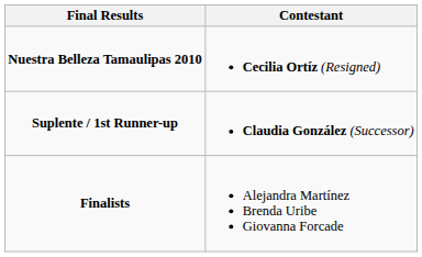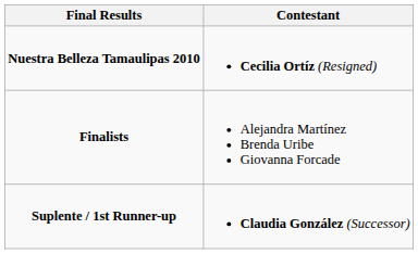 <table class="wikitable">
 <tr>
 <th>Final Results</th>
 <th>Contestant</th>
 </tr>
 <tr>
 <td align="center"><strong>Nuestra Belleza Tamaulipas 2010</strong></td>
 <td><br><ul><li><strong>Cecilia Ortíz</strong> <em>(Resigned)</em></li></ul></td>
 </tr>
 <tr>
+<td align="center"><strong>Finalists</strong></td>
+<td><br><ul><li>Alejandra Martínez</li><li>Brenda Uribe</li><li>Giovanna Forcade</li></ul></td>
+</tr>
+<tr>
 <td align="center"><strong>Suplente / 1st Runner-up</strong></td>
 <td><br><ul><li><strong>Claudia González</strong> <em>(Successor)</em></li></ul></td>
 </tr>
-<tr>
-<td align="center"><strong>Finalists</strong></td>
-<td><br><ul><li>Alejandra Martínez</li><li>Brenda Uribe</li><li>Giovanna Forcade</li></ul></td>
-</tr>
 </table>
